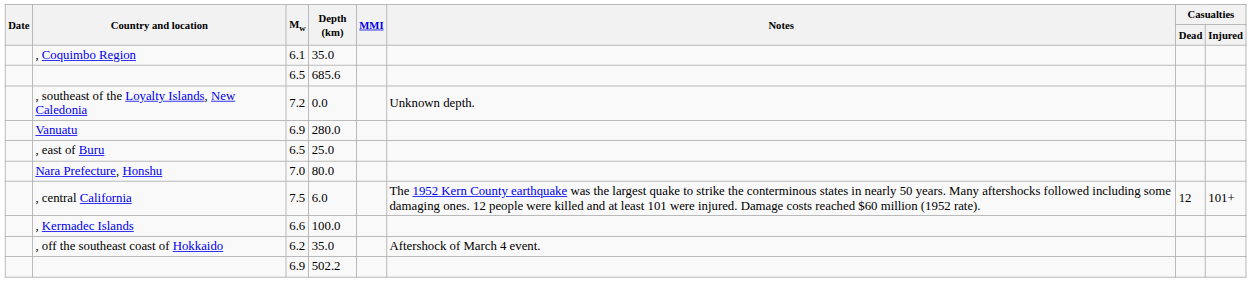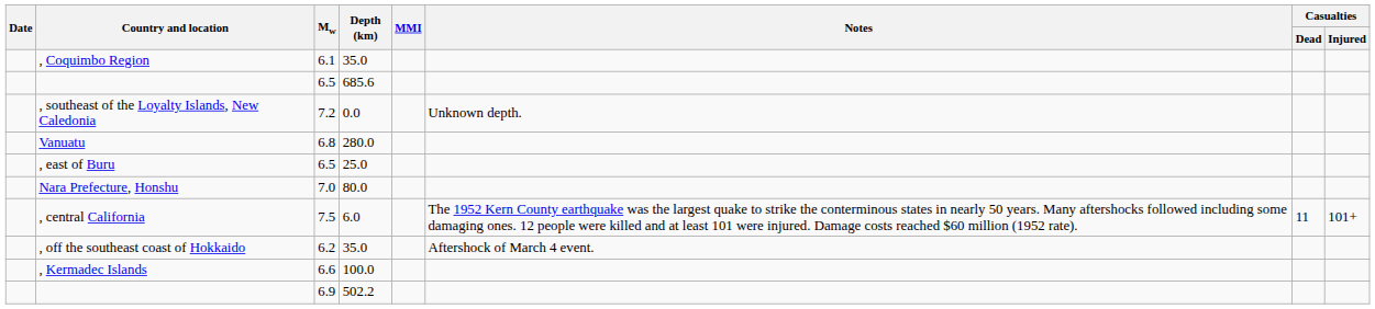 <table class="wikitable sortable sort-under" style="border:1px black; margin-left:1em;">
 <tr>
 <th rowspan="2"><small>Date</small></th>
 <th rowspan="2" style="width: 310px"><small>Country and location</small></th>
 <th rowspan="2"><small>M<sub>w</sub></small></th>
 <th rowspan="2"><small>Depth (km)</small></th>
 <th rowspan="2"><small><a href='#'>MMI</a></small></th>
 <th rowspan="2" class="unsortable"><small>Notes</small></th>
 <th colspan="2"><small>Casualties</small></th>
 </tr>
 <tr>
 <th><small>Dead</small></th>
 <th><small>Injured</small></th>
 </tr>
 <tr>
 <td></td>
 <td>, <a href='#'>Coquimbo Region</a></td>
 <td>6.1</td>
 <td>35.0</td>
 <td></td>
 <td></td>
 <td></td>
 <td></td>
 </tr>
 <tr>
 <td></td>
 <td></td>
 <td>6.5</td>
 <td>685.6</td>
 <td></td>
 <td></td>
 <td></td>
 <td></td>
 </tr>
 <tr>
 <td></td>
 <td>, southeast of the <a href='#'>Loyalty Islands</a>, <a href='#'>New Caledonia</a></td>
 <td>7.2</td>
 <td>0.0</td>
 <td></td>
 <td>Unknown depth.</td>
 <td></td>
 <td></td>
 </tr>
 <tr>
 <td></td>
 <td> <a href='#'>Vanuatu</a></td>
-<td>6.9</td>
+<td>6.8</td>
 <td>280.0</td>
 <td></td>
 <td></td>
 <td></td>
 <td></td>
 </tr>
 <tr>
 <td></td>
 <td>, east of <a href='#'>Buru</a></td>
 <td>6.5</td>
 <td>25.0</td>
 <td></td>
 <td></td>
 <td></td>
 <td></td>
 </tr>
 <tr>
 <td></td>
 <td> <a href='#'>Nara Prefecture</a>, <a href='#'>Honshu</a></td>
 <td>7.0</td>
 <td>80.0</td>
 <td></td>
 <td></td>
 <td></td>
 <td></td>
 </tr>
 <tr>
 <td></td>
 <td>, central <a href='#'>California</a></td>
 <td>7.5</td>
 <td>6.0</td>
 <td></td>
 <td>The <a href='#'>1952 Kern County earthquake</a> was the largest quake to strike the conterminous states in nearly 50 years. Many aftershocks followed including some damaging ones. 12 people were killed and at least 101 were injured. Damage costs reached $60 million (1952 rate).</td>
-<td>12</td>
+<td>11</td>
 <td>101+</td>
+</tr>
+<tr>
+<td></td>
+<td>, off the southeast coast of <a href='#'>Hokkaido</a></td>
+<td>6.2</td>
+<td>35.0</td>
+<td></td>
+<td>Aftershock of March 4 event.</td>
+<td></td>
+<td></td>
 </tr>
 <tr>
 <td></td>
 <td>, <a href='#'>Kermadec Islands</a></td>
 <td>6.6</td>
 <td>100.0</td>
 <td></td>
 <td></td>
-<td></td>
-<td></td>
-</tr>
-<tr>
-<td></td>
-<td>, off the southeast coast of <a href='#'>Hokkaido</a></td>
-<td>6.2</td>
-<td>35.0</td>
-<td></td>
-<td>Aftershock of March 4 event.</td>
 <td></td>
 <td></td>
 </tr>
 <tr>
 <td></td>
 <td></td>
 <td>6.9</td>
 <td>502.2</td>
 <td></td>
 <td></td>
 <td></td>
 <td></td>
 </tr>
 </table>
